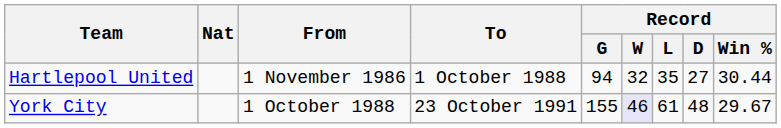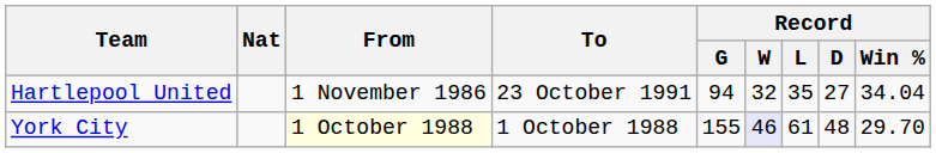 <table class="wikitable" style="text-align: center">
 <tr>
 <th rowspan="2">Team</th>
 <th rowspan="2">Nat</th>
 <th rowspan="2">From</th>
 <th rowspan="2">To</th>
 <th colspan="5">Record</th>
 </tr>
 <tr>
 <th>G</th>
 <th>W</th>
 <th>L</th>
 <th>D</th>
 <th>Win %</th>
 </tr>
 <tr>
 <td align=left><a href='#'>Hartlepool United</a></td>
 <td></td>
 <td align=left>1 November 1986</td>
-<td align=left>1 October 1988</td>
+<td align=left>23 October 1991</td>
 <td>94</td>
 <td>32</td>
 <td>35</td>
 <td>27</td>
-<td>30.44</td>
+<td>34.04</td>
 </tr>
 <tr>
 <td align=left><a href='#'>York City</a></td>
 <td></td>
+<td align=left style="background: lightyellow;">1 October 1988</td>
 <td align=left>1 October 1988</td>
-<td align=left>23 October 1991</td>
 <td>155</td>
 <td style="background: lavender;">46</td>
 <td>61</td>
 <td>48</td>
-<td>29.67</td>
+<td>29.70</td>
 </tr>
 </table>
